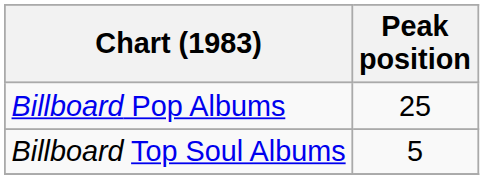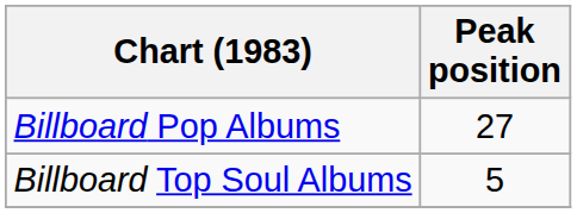 <table class="wikitable">
 <tr>
 <th>Chart (1983)</th>
 <th>Peak<br>position</th>
 </tr>
 <tr>
 <td><a href='#'><em>Billboard</em> Pop Albums</a></td>
-<td align=center>25</td>
+<td align=center>27</td>
 </tr>
 <tr>
 <td><em>Billboard</em> <a href='#'>Top Soul Albums</a></td>
 <td align=center>5</td>
 </tr>
 <tr>
 </tr>
 </table>
